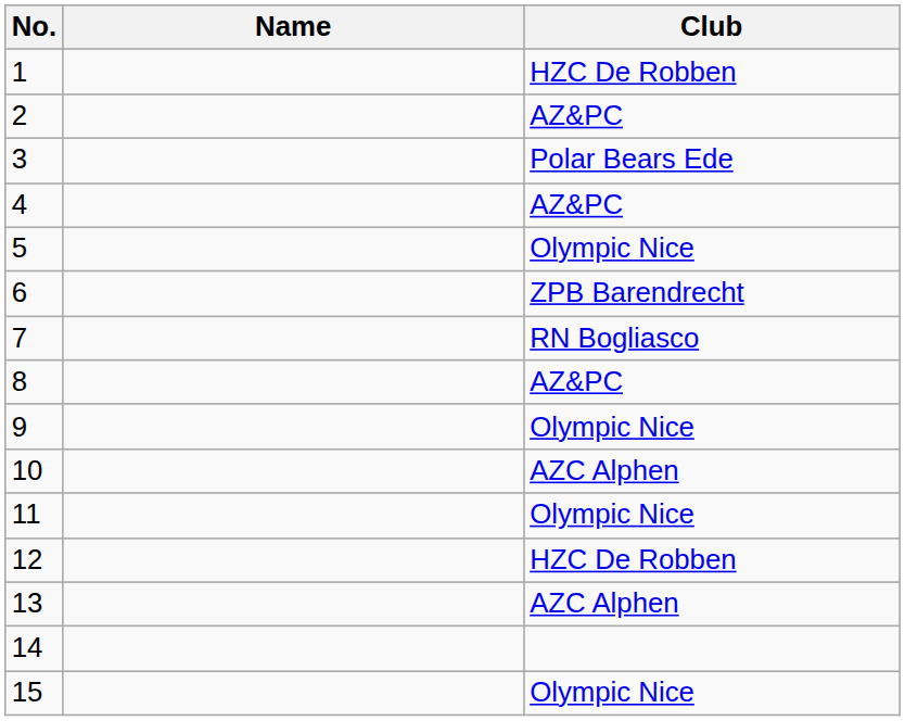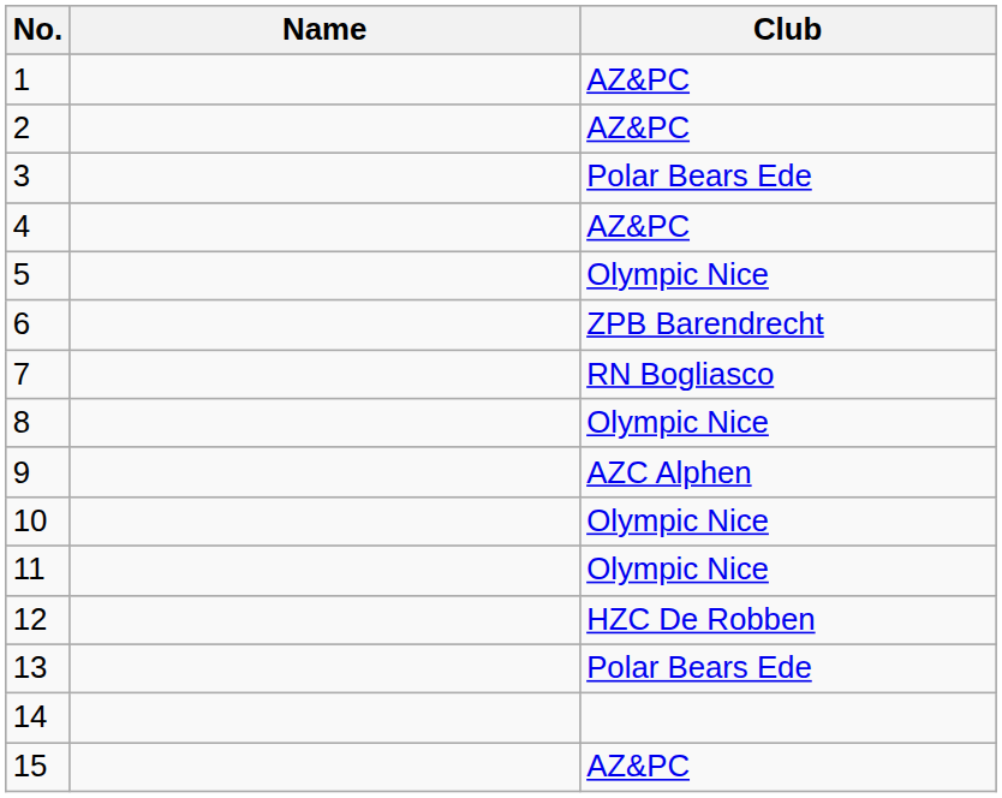 <table class=wikitable sortable style=font-size:100%; text-align:center;>
 <tr>
 <th>No.</th>
 <th style=width:16em>Name</th>
 <th style=width:13em>Club</th>
 </tr>
 <tr>
 <td>1</td>
 <td align=left></td>
-<td> <a href='#'>HZC De Robben</a></td>
+<td> <a href='#'>AZ&PC</a></td>
 </tr>
 <tr>
 <td>2</td>
 <td align=left></td>
 <td> <a href='#'>AZ&PC</a></td>
 </tr>
 <tr>
 <td>3</td>
 <td align=left></td>
 <td> <a href='#'>Polar Bears Ede</a></td>
 </tr>
 <tr>
 <td>4</td>
 <td align=left></td>
 <td> <a href='#'>AZ&PC</a></td>
 </tr>
 <tr>
 <td>5</td>
 <td align=left></td>
 <td> <a href='#'>Olympic Nice</a></td>
 </tr>
 <tr>
 <td>6</td>
 <td align=left></td>
 <td> <a href='#'>ZPB Barendrecht</a></td>
 </tr>
 <tr>
 <td>7</td>
 <td align=left></td>
 <td> <a href='#'>RN Bogliasco</a></td>
 </tr>
 <tr>
 <td>8</td>
 <td align=left></td>
-<td> <a href='#'>AZ&PC</a></td>
+<td> <a href='#'>Olympic Nice</a></td>
 </tr>
 <tr>
 <td>9</td>
 <td align=left></td>
-<td> <a href='#'>Olympic Nice</a></td>
+<td> <a href='#'>AZC Alphen</a></td>
 </tr>
 <tr>
 <td>10</td>
 <td align=left></td>
-<td> <a href='#'>AZC Alphen</a></td>
+<td> <a href='#'>Olympic Nice</a></td>
 </tr>
 <tr>
 <td>11</td>
 <td align=left></td>
 <td> <a href='#'>Olympic Nice</a></td>
 </tr>
 <tr>
 <td>12</td>
 <td align=left></td>
 <td> <a href='#'>HZC De Robben</a></td>
 </tr>
 <tr>
 <td>13</td>
 <td align=left></td>
-<td> <a href='#'>AZC Alphen</a></td>
+<td> <a href='#'>Polar Bears Ede</a></td>
 </tr>
 <tr>
 <td>14</td>
 <td align=left></td>
 <td></td>
 </tr>
 <tr>
 <td>15</td>
 <td align=left></td>
-<td> <a href='#'>Olympic Nice</a></td>
+<td> <a href='#'>AZ&PC</a></td>
 </tr>
 </table>
